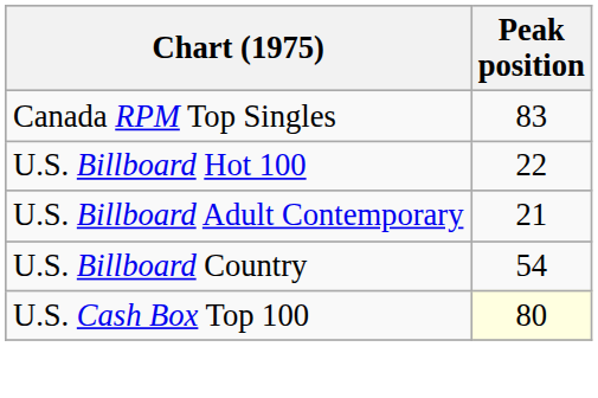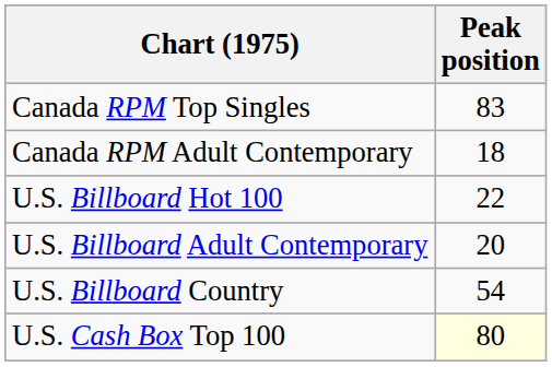 <table class="wikitable sortable">
 <tr>
 <th>Chart (1975)</th>
 <th>Peak<br>position</th>
 </tr>
 <tr>
 <td>Canada <em><a href='#'>RPM</a></em> Top Singles</td>
 <td style="text-align:center;">83</td>
 </tr>
 <tr>
+<td>Canada <em>RPM</em> Adult Contemporary</td>
+<td style="text-align:center;">18</td>
+</tr>
+<tr>
 <td>U.S. <em><a href='#'>Billboard</a></em> <a href='#'>Hot 100</a></td>
 <td style="text-align:center;">22</td>
 </tr>
 <tr>
 <td>U.S. <em><a href='#'>Billboard</a></em> <a href='#'>Adult Contemporary</a></td>
-<td style="text-align:center;">21</td>
+<td style="text-align:center;">20</td>
 </tr>
 <tr>
 <td>U.S. <em><a href='#'>Billboard</a></em> Country</td>
 <td style="text-align:center;">54</td>
 </tr>
 <tr>
 <td>U.S. <a href='#'><em>Cash Box</em></a> Top 100</td>
 <td style="background: lightyellow; text-align:center;">80</td>
 </tr>
 </table>
